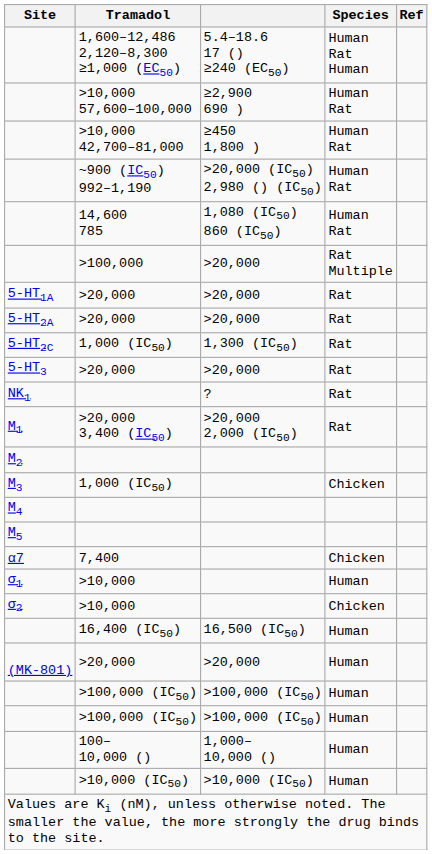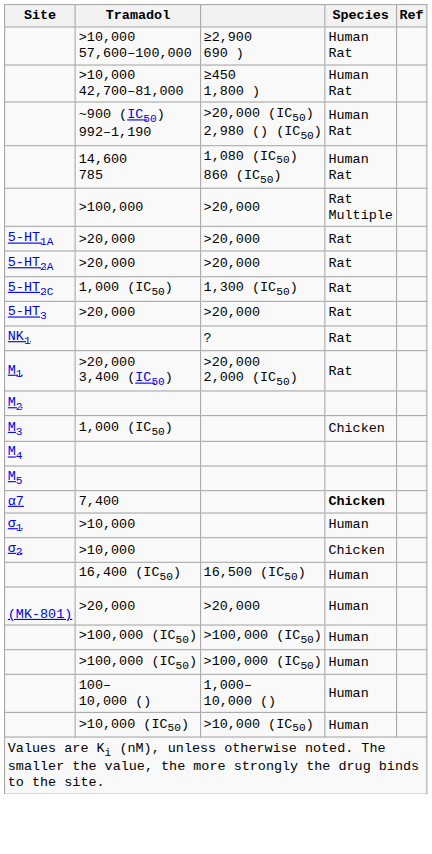 <table class="wikitable floatright" style="font-size:small;">
 <tr>
 <th>Site</th>
 <th>Tramadol</th>
 <th></th>
 <th>Species</th>
 <th>Ref</th>
-</tr>
-<tr>
-<td></td>
-<td>1,600–12,486<br>2,120–8,300<br>≥1,000 (<a href='#'>EC<sub>50</sub></a>)</td>
-<td>5.4–18.6<br>17 ()<br>≥240 (EC<sub>50</sub>)</td>
-<td>Human<br>Rat<br>Human</td>
-<td><br><br></td>
 </tr>
 <tr>
 <td></td>
 <td>>10,000<br>57,600–100,000</td>
 <td>≥2,900<br>690 )</td>
 <td>Human<br>Rat</td>
 <td><br></td>
 </tr>
 <tr>
 <td></td>
 <td>>10,000<br>42,700–81,000</td>
 <td>≥450<br>1,800 )</td>
 <td>Human<br>Rat</td>
 <td><br></td>
 </tr>
 <tr>
 <td></td>
 <td>~900 (<a href='#'>IC<sub>50</sub></a>)<br>992–1,190</td>
 <td>>20,000 (IC<sub>50</sub>)<br>2,980 () (IC<sub>50</sub>)</td>
 <td>Human<br>Rat</td>
 <td><br></td>
 </tr>
 <tr>
 <td></td>
 <td>14,600<br>785</td>
 <td>1,080  (IC<sub>50</sub>)<br>860 (IC<sub>50</sub>)</td>
 <td>Human<br>Rat</td>
 <td><br></td>
 </tr>
 <tr>
 <td></td>
 <td>>100,000</td>
 <td>>20,000</td>
 <td>Rat<br>Multiple</td>
 <td></td>
 </tr>
 <tr>
 <td><a href='#'>5-HT<sub>1A</sub></a></td>
 <td>>20,000</td>
 <td>>20,000</td>
 <td>Rat</td>
 <td></td>
 </tr>
 <tr>
 <td><a href='#'>5-HT<sub>2A</sub></a></td>
 <td>>20,000</td>
 <td>>20,000</td>
 <td>Rat</td>
 <td></td>
 </tr>
 <tr>
 <td><a href='#'>5-HT<sub>2C</sub></a></td>
 <td>1,000 (IC<sub>50</sub>)</td>
 <td>1,300 (IC<sub>50</sub>)</td>
 <td>Rat</td>
 <td></td>
 </tr>
 <tr>
 <td><a href='#'>5-HT<sub>3</sub></a></td>
 <td>>20,000</td>
 <td>>20,000</td>
 <td>Rat</td>
 <td></td>
 </tr>
 <tr>
 <td><a href='#'>NK<sub>1</sub></a></td>
 <td></td>
 <td>?</td>
 <td>Rat</td>
 <td></td>
 </tr>
 <tr>
 <td><a href='#'>M<sub>1</sub></a></td>
 <td>>20,000<br>3,400 (<a href='#'>IC<sub>50</sub></a>)</td>
 <td>>20,000<br>2,000 (IC<sub>50</sub>)</td>
 <td>Rat</td>
 <td><br></td>
 </tr>
 <tr>
 <td><a href='#'>M<sub>2</sub></a></td>
 <td></td>
 <td></td>
 <td></td>
 <td></td>
 </tr>
 <tr>
 <td><a href='#'>M<sub>3</sub></a></td>
 <td>1,000 (IC<sub>50</sub>)</td>
 <td></td>
 <td>Chicken</td>
 <td></td>
 </tr>
 <tr>
 <td><a href='#'>M<sub>4</sub></a></td>
 <td></td>
 <td></td>
 <td></td>
 <td></td>
 </tr>
 <tr>
 <td><a href='#'>M<sub>5</sub></a></td>
 <td></td>
 <td></td>
 <td></td>
 <td></td>
 </tr>
 <tr>
 <td><a href='#'>α7</a></td>
 <td>7,400</td>
 <td></td>
-<td>Chicken</td>
+<td><strong>Chicken</strong></td>
 <td></td>
 </tr>
 <tr>
 <td><a href='#'>σ<sub>1</sub></a></td>
 <td>>10,000</td>
 <td></td>
 <td>Human</td>
 <td></td>
 </tr>
 <tr>
 <td><a href='#'>σ<sub>2</sub></a></td>
 <td>>10,000</td>
 <td></td>
 <td>Chicken</td>
 <td></td>
 </tr>
 <tr>
 <td><a href='#'></a></td>
 <td>16,400 (IC<sub>50</sub>)</td>
 <td>16,500 (IC<sub>50</sub>)</td>
 <td>Human</td>
 <td></td>
 </tr>
 <tr>
 <td><a href='#'><br>(MK-801)</a></td>
 <td>>20,000</td>
 <td>>20,000</td>
 <td>Human</td>
 <td></td>
 </tr>
 <tr>
 <td></td>
 <td>>100,000 (IC<sub>50</sub>)</td>
 <td>>100,000 (IC<sub>50</sub>)</td>
 <td>Human</td>
 <td></td>
 </tr>
 <tr>
 <td></td>
 <td>>100,000 (IC<sub>50</sub>)</td>
 <td>>100,000 (IC<sub>50</sub>)</td>
 <td>Human</td>
 <td></td>
 </tr>
 <tr>
 <td><a href='#'></a></td>
 <td>100–<br>10,000 ()</td>
 <td>1,000–<br>10,000 ()</td>
 <td>Human</td>
 <td></td>
 </tr>
 <tr>
 <td><a href='#'></a></td>
 <td>>10,000 (IC<sub>50</sub>)</td>
 <td>>10,000 (IC<sub>50</sub>)</td>
 <td>Human</td>
 <td></td>
 </tr>
 <tr class="sortbottom">
 <td colspan="5" style="width: 1px;">Values are K<sub>i</sub> (nM), unless otherwise noted. The smaller the value, the more strongly the drug binds to the site.</td>
 </tr>
 </table>
